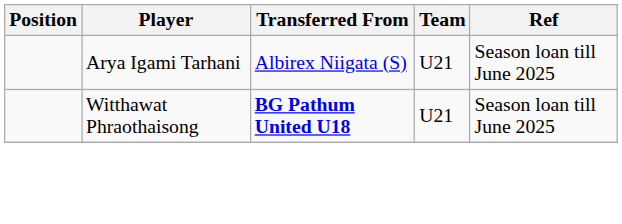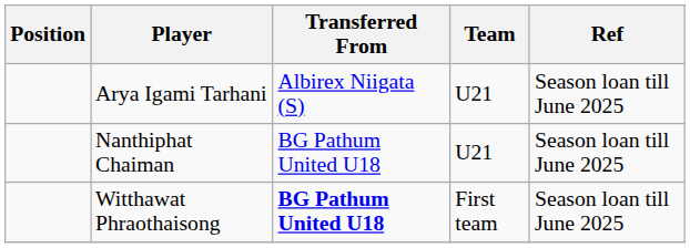 <table class="wikitable sortable" style="width:80%; text-align:center; font-size:100%; text-align:left;">
 <tr>
 <th><strong>Position</strong></th>
 <th><strong>Player</strong></th>
 <th><strong>Transferred From</strong></th>
 <th><strong>Team</strong></th>
 <th><strong>Ref</strong></th>
 </tr>
 <tr>
 <td></td>
 <td> Arya Igami Tarhani</td>
 <td> <a href='#'>Albirex Niigata (S)</a></td>
 <td>U21</td>
 <td>Season loan till June 2025</td>
 </tr>
 <tr>
 <td></td>
+<td> Nanthiphat Chaiman</td>
+<td> <a href='#'>BG Pathum United U18</a></td>
+<td>U21</td>
+<td>Season loan till June 2025</td>
+</tr>
+<tr>
+<td></td>
 <td> Witthawat Phraothaisong</td>
 <td><strong> <a href='#'>BG Pathum United U18</a></strong></td>
-<td>U21</td>
+<td>First team</td>
 <td>Season loan till June 2025</td>
 </tr>
 <tr>
 </tr>
 </table>
